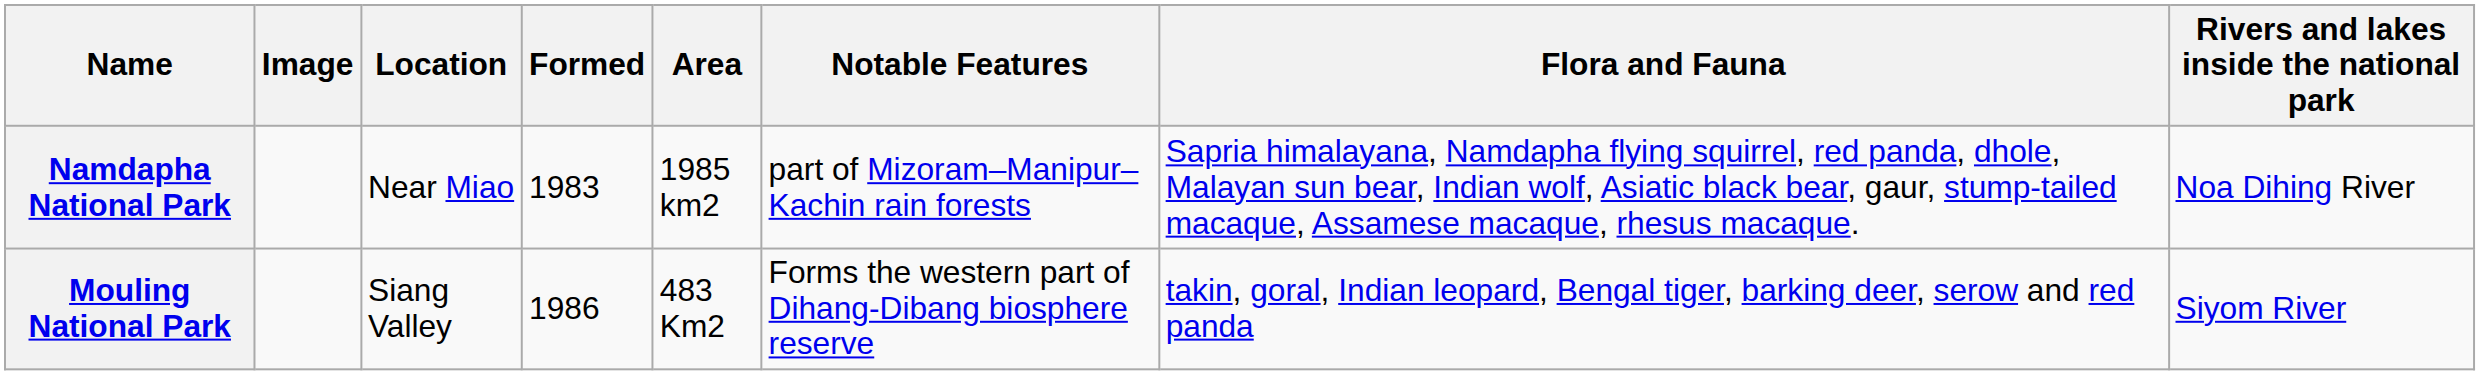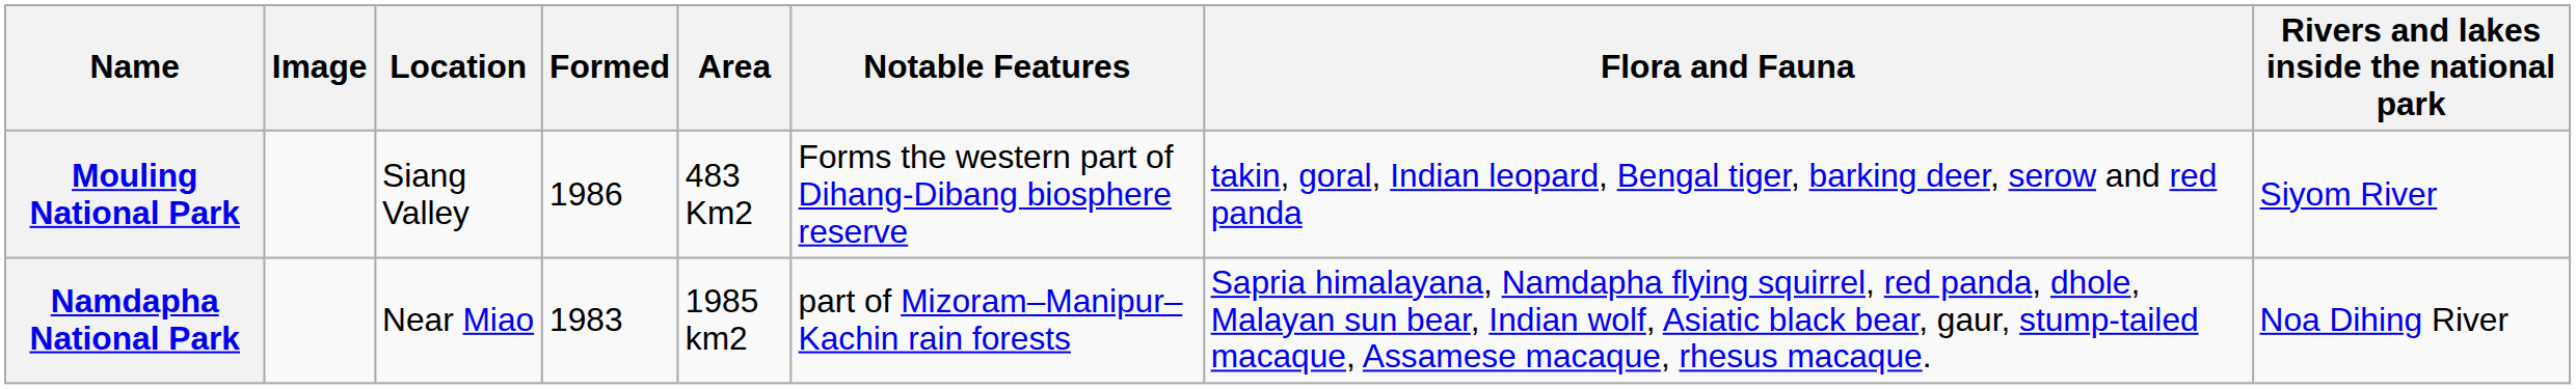 <table class="wikitable sortable">
 <tr>
 <th>Name</th>
 <th>Image</th>
 <th>Location</th>
 <th>Formed</th>
 <th>Area</th>
 <th>Notable Features</th>
 <th>Flora and Fauna</th>
 <th>Rivers and lakes inside the national park</th>
 </tr>
 <tr>
+<th><a href='#'>Mouling National Park</a></th>
+<td></td>
+<td>Siang Valley</td>
+<td>1986</td>
+<td>483 Km2</td>
+<td>Forms the western part of <a href='#'>Dihang-Dibang biosphere reserve</a></td>
+<td><a href='#'>takin</a>, <a href='#'>goral</a>, <a href='#'>Indian leopard</a>, <a href='#'>Bengal tiger</a>, <a href='#'>barking deer</a>, <a href='#'>serow</a> and <a href='#'>red panda</a></td>
+<td><a href='#'>Siyom River</a></td>
+</tr>
+<tr>
 <th><a href='#'>Namdapha National Park</a></th>
 <td><br></td>
 <td>Near <a href='#'>Miao</a></td>
 <td>1983</td>
 <td>1985 km2</td>
 <td>part of <a href='#'>Mizoram–Manipur–Kachin rain forests</a></td>
 <td><a href='#'>Sapria himalayana</a>, <a href='#'>Namdapha flying squirrel</a>, <a href='#'>red panda</a>,  <a href='#'>dhole</a>, <a href='#'>Malayan sun bear</a>, <a href='#'>Indian wolf</a>, <a href='#'>Asiatic black bear</a>, gaur, <a href='#'>stump-tailed macaque</a>, <a href='#'>Assamese macaque</a>, <a href='#'>rhesus macaque</a>.</td>
 <td><a href='#'>Noa Dihing</a> River</td>
 </tr>
-<tr>
-<th><a href='#'>Mouling National Park</a></th>
-<td></td>
-<td>Siang Valley</td>
-<td>1986</td>
-<td>483 Km2</td>
-<td>Forms the western part of <a href='#'>Dihang-Dibang biosphere reserve</a></td>
-<td><a href='#'>takin</a>, <a href='#'>goral</a>, <a href='#'>Indian leopard</a>, <a href='#'>Bengal tiger</a>, <a href='#'>barking deer</a>, <a href='#'>serow</a> and <a href='#'>red panda</a></td>
-<td><a href='#'>Siyom River</a></td>
-</tr>
 </table>
